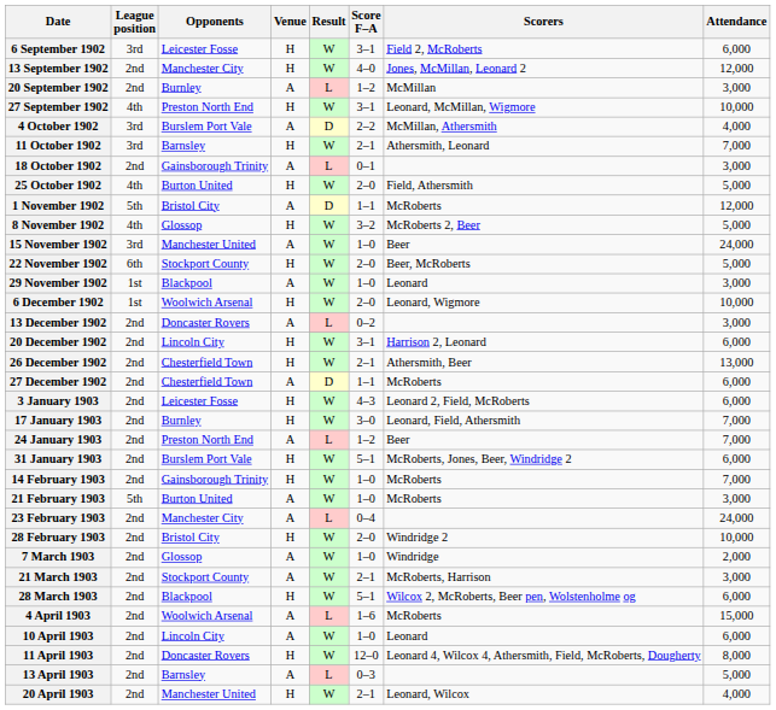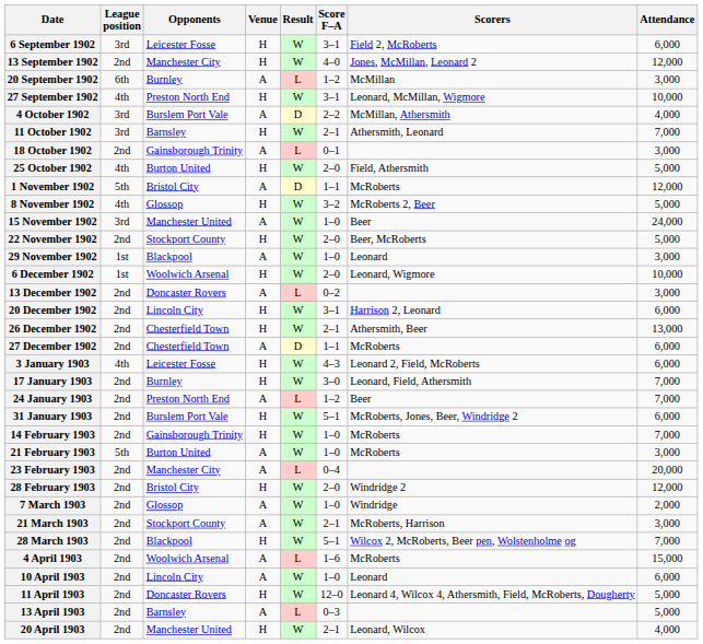 <table class="wikitable plainrowheaders" style="text-align:center">
 <tr>
 <th scope="col">Date</th>
 <th scope="col">League<br>position</th>
 <th scope="col">Opponents</th>
 <th scope="col">Venue</th>
 <th scope="col">Result</th>
 <th scope="col">Score<br>F–A</th>
 <th scope="col">Scorers</th>
 <th scope="col">Attendance</th>
 </tr>
 <tr>
 <th scope="row">6 September 1902</th>
 <td>3rd</td>
 <td align="left"><a href='#'>Leicester Fosse</a></td>
 <td>H</td>
 <td style=background:#cfc>W</td>
 <td>3–1</td>
 <td align="left"><a href='#'>Field</a> 2, <a href='#'>McRoberts</a></td>
 <td>6,000</td>
 </tr>
 <tr>
 <th scope="row">13 September 1902</th>
 <td>2nd</td>
 <td align="left"><a href='#'>Manchester City</a></td>
 <td>H</td>
 <td style=background:#cfc>W</td>
 <td>4–0</td>
 <td align="left"><a href='#'>Jones</a>, <a href='#'>McMillan</a>, <a href='#'>Leonard</a> 2</td>
 <td>12,000</td>
 </tr>
 <tr>
 <th scope="row">20 September 1902</th>
-<td>2nd</td>
+<td>6th</td>
 <td align="left"><a href='#'>Burnley</a></td>
 <td>A</td>
 <td style=background:#fcc>L</td>
 <td>1–2</td>
 <td align="left">McMillan</td>
 <td>3,000</td>
 </tr>
 <tr>
 <th scope="row">27 September 1902</th>
 <td>4th</td>
 <td align="left"><a href='#'>Preston North End</a></td>
 <td>H</td>
 <td style=background:#cfc>W</td>
 <td>3–1</td>
 <td align="left">Leonard, McMillan, <a href='#'>Wigmore</a></td>
 <td>10,000</td>
 </tr>
 <tr>
 <th scope="row">4 October 1902</th>
 <td>3rd</td>
 <td align="left"><a href='#'>Burslem Port Vale</a></td>
 <td>A</td>
 <td style=background:#ffc>D</td>
 <td>2–2</td>
 <td align="left">McMillan, <a href='#'>Athersmith</a></td>
 <td>4,000</td>
 </tr>
 <tr>
 <th scope="row">11 October 1902</th>
 <td>3rd</td>
 <td align="left"><a href='#'>Barnsley</a></td>
 <td>H</td>
 <td style=background:#cfc>W</td>
 <td>2–1</td>
 <td align="left">Athersmith, Leonard</td>
 <td>7,000</td>
 </tr>
 <tr>
 <th scope="row">18 October 1902</th>
 <td>2nd</td>
 <td align="left"><a href='#'>Gainsborough Trinity</a></td>
 <td>A</td>
 <td style=background:#fcc>L</td>
 <td>0–1</td>
 <td></td>
 <td>3,000</td>
 </tr>
 <tr>
 <th scope="row">25 October 1902</th>
 <td>4th</td>
 <td align="left"><a href='#'>Burton United</a></td>
 <td>H</td>
 <td style=background:#cfc>W</td>
 <td>2–0</td>
 <td align="left">Field, Athersmith</td>
 <td>5,000</td>
 </tr>
 <tr>
 <th scope="row">1 November 1902</th>
 <td>5th</td>
 <td align="left"><a href='#'>Bristol City</a></td>
 <td>A</td>
 <td style=background:#ffc>D</td>
 <td>1–1</td>
 <td align="left">McRoberts</td>
 <td>12,000</td>
 </tr>
 <tr>
 <th scope="row">8 November 1902</th>
 <td>4th</td>
 <td align="left"><a href='#'>Glossop</a></td>
 <td>H</td>
 <td style=background:#cfc>W</td>
 <td>3–2</td>
 <td align="left">McRoberts 2, <a href='#'>Beer</a></td>
 <td>5,000</td>
 </tr>
 <tr>
 <th scope="row">15 November 1902</th>
 <td>3rd</td>
 <td align="left"><a href='#'>Manchester United</a></td>
 <td>A</td>
 <td style=background:#cfc>W</td>
 <td>1–0</td>
 <td align="left">Beer</td>
 <td>24,000</td>
 </tr>
 <tr>
 <th scope="row">22 November 1902</th>
-<td>6th</td>
+<td>2nd</td>
 <td align="left"><a href='#'>Stockport County</a></td>
 <td>H</td>
 <td style=background:#cfc>W</td>
 <td>2–0</td>
 <td align="left">Beer, McRoberts</td>
 <td>5,000</td>
 </tr>
 <tr>
 <th scope="row">29 November 1902</th>
 <td>1st</td>
 <td align="left"><a href='#'>Blackpool</a></td>
 <td>A</td>
 <td style=background:#cfc>W</td>
 <td>1–0</td>
 <td align="left">Leonard</td>
 <td>3,000</td>
 </tr>
 <tr>
 <th scope="row">6 December 1902</th>
 <td>1st</td>
 <td align="left"><a href='#'>Woolwich Arsenal</a></td>
 <td>H</td>
 <td style=background:#cfc>W</td>
 <td>2–0</td>
 <td align="left">Leonard, Wigmore</td>
 <td>10,000</td>
 </tr>
 <tr>
 <th scope="row">13 December 1902</th>
 <td>2nd</td>
 <td align="left"><a href='#'>Doncaster Rovers</a></td>
 <td>A</td>
 <td style=background:#fcc>L</td>
 <td>0–2</td>
 <td></td>
 <td>3,000</td>
 </tr>
 <tr>
 <th scope="row">20 December 1902</th>
 <td>2nd</td>
 <td align="left"><a href='#'>Lincoln City</a></td>
 <td>H</td>
 <td style=background:#cfc>W</td>
 <td>3–1</td>
 <td align="left"><a href='#'>Harrison</a> 2, Leonard</td>
 <td>6,000</td>
 </tr>
 <tr>
 <th scope="row">26 December 1902</th>
 <td>2nd</td>
 <td align="left"><a href='#'>Chesterfield Town</a></td>
 <td>H</td>
 <td style=background:#cfc>W</td>
 <td>2–1</td>
 <td align="left">Athersmith, Beer</td>
 <td>13,000</td>
 </tr>
 <tr>
 <th scope="row">27 December 1902</th>
 <td>2nd</td>
 <td align="left"><a href='#'>Chesterfield Town</a></td>
 <td>A</td>
 <td style=background:#ffc>D</td>
 <td>1–1</td>
 <td align="left">McRoberts</td>
 <td>6,000</td>
 </tr>
 <tr>
 <th scope="row">3 January 1903</th>
-<td>2nd</td>
+<td>4th</td>
 <td align="left"><a href='#'>Leicester Fosse</a></td>
 <td>H</td>
 <td style=background:#cfc>W</td>
 <td>4–3</td>
 <td align="left">Leonard 2, Field, McRoberts</td>
 <td>6,000</td>
 </tr>
 <tr>
 <th scope="row">17 January 1903</th>
 <td>2nd</td>
 <td align="left"><a href='#'>Burnley</a></td>
 <td>H</td>
 <td style=background:#cfc>W</td>
 <td>3–0</td>
 <td align="left">Leonard, Field, Athersmith</td>
 <td>7,000</td>
 </tr>
 <tr>
 <th scope="row">24 January 1903</th>
 <td>2nd</td>
 <td align="left"><a href='#'>Preston North End</a></td>
 <td>A</td>
 <td style=background:#fcc>L</td>
 <td>1–2</td>
 <td align="left">Beer</td>
 <td>7,000</td>
 </tr>
 <tr>
 <th scope="row">31 January 1903</th>
 <td>2nd</td>
 <td align="left"><a href='#'>Burslem Port Vale</a></td>
 <td>H</td>
 <td style=background:#cfc>W</td>
 <td>5–1</td>
 <td align="left">McRoberts, Jones, Beer, <a href='#'>Windridge</a> 2</td>
 <td>6,000</td>
 </tr>
 <tr>
 <th scope="row">14 February 1903</th>
 <td>2nd</td>
 <td align="left"><a href='#'>Gainsborough Trinity</a></td>
 <td>H</td>
 <td style=background:#cfc>W</td>
 <td>1–0</td>
 <td align="left">McRoberts</td>
 <td>7,000</td>
 </tr>
 <tr>
 <th scope="row">21 February 1903</th>
 <td>5th</td>
 <td align="left"><a href='#'>Burton United</a></td>
 <td>A</td>
 <td style=background:#cfc>W</td>
 <td>1–0</td>
 <td align="left">McRoberts</td>
 <td>3,000</td>
 </tr>
 <tr>
 <th scope="row">23 February 1903</th>
 <td>2nd</td>
 <td align="left"><a href='#'>Manchester City</a></td>
 <td>A</td>
 <td style=background:#fcc>L</td>
 <td>0–4</td>
 <td></td>
-<td>24,000</td>
+<td>20,000</td>
 </tr>
 <tr>
 <th scope="row">28 February 1903</th>
 <td>2nd</td>
 <td align="left"><a href='#'>Bristol City</a></td>
 <td>H</td>
 <td style=background:#cfc>W</td>
 <td>2–0</td>
 <td align="left">Windridge 2</td>
-<td>10,000</td>
+<td>12,000</td>
 </tr>
 <tr>
 <th scope="row">7 March 1903</th>
 <td>2nd</td>
 <td align="left"><a href='#'>Glossop</a></td>
 <td>A</td>
 <td style=background:#cfc>W</td>
 <td>1–0</td>
 <td align="left">Windridge</td>
 <td>2,000</td>
 </tr>
 <tr>
 <th scope="row">21 March 1903</th>
 <td>2nd</td>
 <td align="left"><a href='#'>Stockport County</a></td>
 <td>A</td>
 <td style=background:#cfc>W</td>
 <td>2–1</td>
 <td align="left">McRoberts, Harrison</td>
 <td>3,000</td>
 </tr>
 <tr>
 <th scope="row">28 March 1903</th>
 <td>2nd</td>
 <td align="left"><a href='#'>Blackpool</a></td>
 <td>H</td>
 <td style=background:#cfc>W</td>
 <td>5–1</td>
 <td align="left"><a href='#'>Wilcox</a> 2, McRoberts, Beer <a href='#'>pen</a>, <a href='#'>Wolstenholme</a> <a href='#'>og</a></td>
-<td>6,000</td>
+<td>7,000</td>
 </tr>
 <tr>
 <th scope="row">4 April 1903</th>
 <td>2nd</td>
 <td align="left"><a href='#'>Woolwich Arsenal</a></td>
 <td>A</td>
 <td style=background:#fcc>L</td>
 <td>1–6</td>
 <td align="left">McRoberts</td>
 <td>15,000</td>
 </tr>
 <tr>
 <th scope="row">10 April 1903</th>
 <td>2nd</td>
 <td align="left"><a href='#'>Lincoln City</a></td>
 <td>A</td>
 <td style=background:#cfc>W</td>
 <td>1–0</td>
 <td align="left">Leonard</td>
 <td>6,000</td>
 </tr>
 <tr>
 <th scope="row">11 April 1903</th>
 <td>2nd</td>
 <td align="left"><a href='#'>Doncaster Rovers</a></td>
 <td>H</td>
 <td style=background:#cfc>W</td>
 <td>12–0</td>
 <td align="left">Leonard 4, Wilcox 4, Athersmith, Field, McRoberts, <a href='#'>Dougherty</a></td>
-<td>8,000</td>
+<td>5,000</td>
 </tr>
 <tr>
 <th scope="row">13 April 1903</th>
 <td>2nd</td>
 <td align="left"><a href='#'>Barnsley</a></td>
 <td>A</td>
 <td style=background:#fcc>L</td>
 <td>0–3</td>
 <td></td>
 <td>5,000</td>
 </tr>
 <tr>
 <th scope="row">20 April 1903</th>
 <td>2nd</td>
 <td align="left"><a href='#'>Manchester United</a></td>
 <td>H</td>
 <td style=background:#cfc>W</td>
 <td>2–1</td>
 <td align="left">Leonard, Wilcox</td>
 <td>4,000</td>
 </tr>
 </table>
